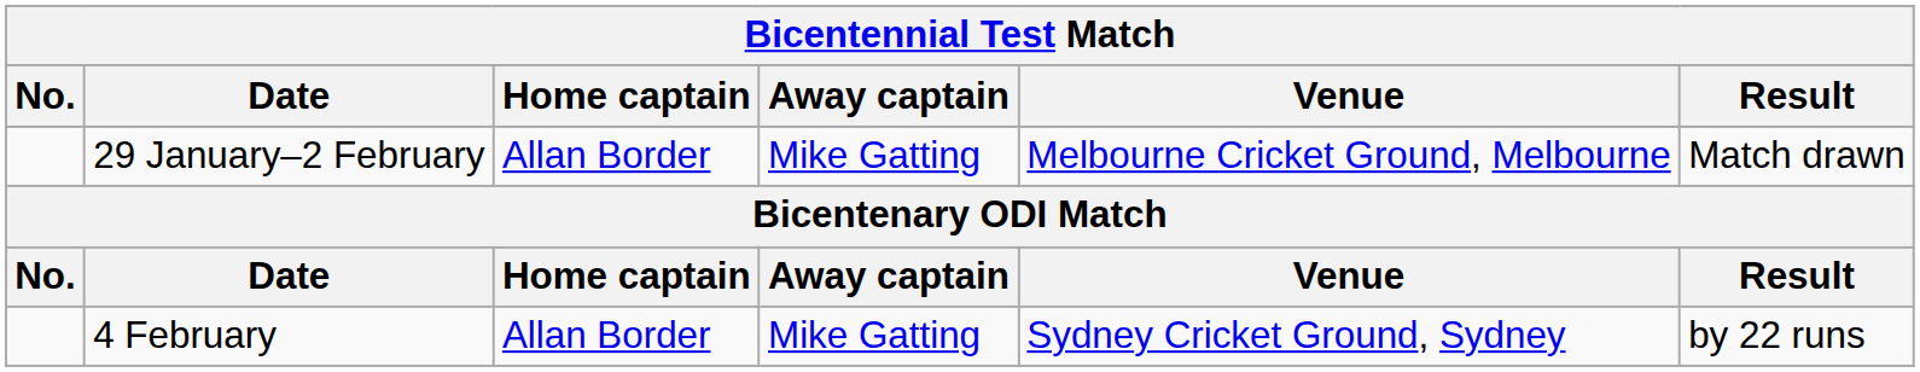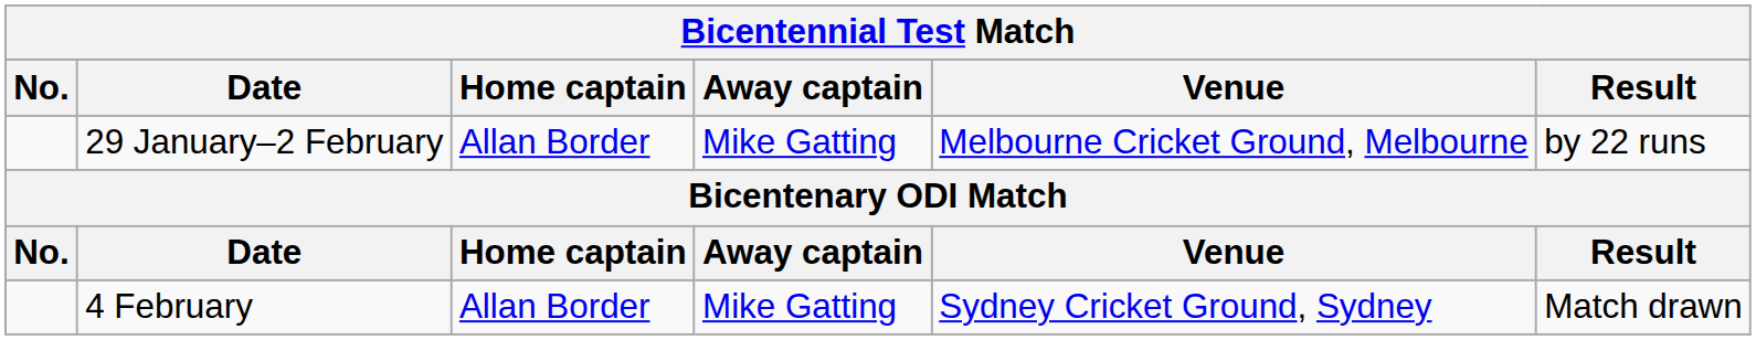 <table class="wikitable">
 <tr>
 <th colspan="9"><a href='#'>Bicentennial Test</a> Match</th>
 </tr>
 <tr>
 <th>No.</th>
 <th>Date</th>
 <th>Home captain</th>
 <th>Away captain</th>
 <th>Venue</th>
 <th>Result</th>
 </tr>
 <tr>
 <td></td>
 <td>29 January–2 February</td>
 <td><a href='#'>Allan Border</a></td>
 <td><a href='#'>Mike Gatting</a></td>
 <td><a href='#'>Melbourne Cricket Ground</a>, <a href='#'>Melbourne</a></td>
-<td>Match drawn</td>
+<td> by 22 runs</td>
 </tr>
 <tr>
 <th colspan="9">Bicentenary ODI Match</th>
 </tr>
 <tr>
 <th>No.</th>
 <th>Date</th>
 <th>Home captain</th>
 <th>Away captain</th>
 <th>Venue</th>
 <th>Result</th>
 </tr>
 <tr>
 <td></td>
 <td>4 February</td>
 <td><a href='#'>Allan Border</a></td>
 <td><a href='#'>Mike Gatting</a></td>
 <td><a href='#'>Sydney Cricket Ground</a>, <a href='#'>Sydney</a></td>
-<td> by 22 runs</td>
+<td>Match drawn</td>
 </tr>
 </table>
